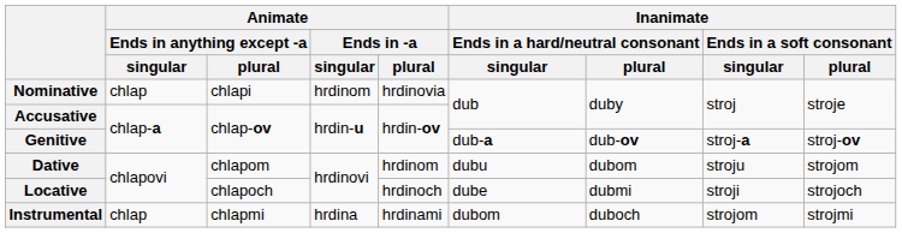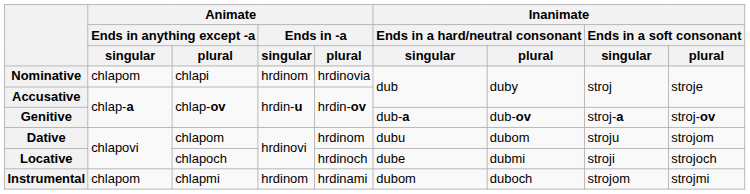 <table class="wikitable">
 <tr>
 <th rowspan="3"> </th>
 <th colspan="4">Animate</th>
 <th colspan="4">Inanimate</th>
 </tr>
 <tr>
 <th colspan="2">Ends in anything except -a</th>
 <th colspan="2">Ends in -a</th>
 <th colspan="2">Ends in a hard/neutral consonant</th>
 <th colspan="2">Ends in a soft consonant</th>
 </tr>
 <tr>
 <th>singular</th>
 <th>plural</th>
 <th>singular</th>
 <th>plural</th>
 <th>singular</th>
 <th>plural</th>
 <th>singular</th>
 <th>plural</th>
 </tr>
 <tr>
 <th>Nominative</th>
-<td>chlap</td>
+<td>chlapom</td>
 <td>chlapi</td>
 <td>hrdinom</td>
 <td>hrdinovia</td>
 <td rowspan="2">dub</td>
 <td rowspan="2">duby</td>
 <td rowspan="2">stroj</td>
 <td rowspan="2">stroje</td>
 </tr>
 <tr>
 <th>Accusative</th>
 <td rowspan="2">chlap-<strong>a</strong></td>
 <td rowspan="2">chlap-<strong>ov</strong></td>
 <td rowspan="2">hrdin-<strong>u</strong></td>
 <td rowspan="2">hrdin-<strong>ov</strong></td>
 </tr>
 <tr>
 <th>Genitive</th>
 <td>dub-<strong>a</strong></td>
 <td>dub-<strong>ov</strong></td>
 <td>stroj-<strong>a</strong></td>
 <td>stroj-<strong>ov</strong></td>
 </tr>
 <tr>
 <th>Dative</th>
 <td rowspan="2">chlapovi</td>
 <td>chlapom</td>
 <td rowspan="2">hrdinovi</td>
 <td>hrdinom</td>
 <td>dubu</td>
 <td>dubom</td>
 <td>stroju</td>
 <td>strojom</td>
 </tr>
 <tr>
 <th>Locative</th>
 <td>chlapoch</td>
 <td>hrdinoch</td>
 <td>dube</td>
 <td>dubmi</td>
 <td>stroji</td>
 <td>strojoch</td>
 </tr>
 <tr>
 <th>Instrumental</th>
-<td>chlap</td>
+<td>chlapom</td>
 <td>chlapmi</td>
-<td>hrdina</td>
+<td>hrdinom</td>
 <td>hrdinami</td>
 <td>dubom</td>
 <td>duboch</td>
 <td>strojom</td>
 <td>strojmi</td>
 </tr>
 </table>
